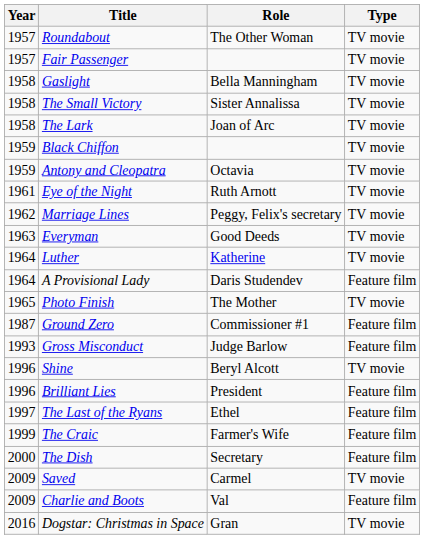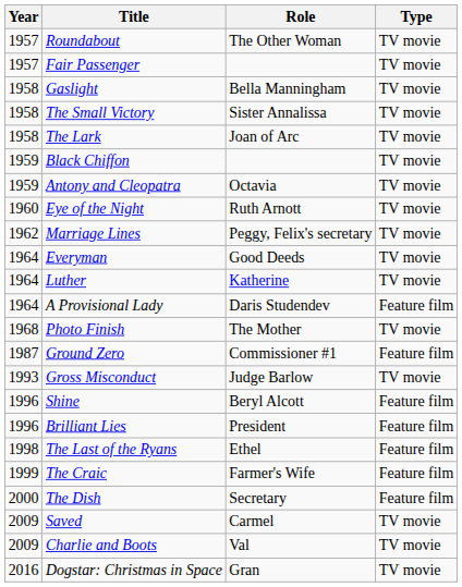 <table class="wikitable">
 <tr>
 <th>Year</th>
 <th>Title</th>
 <th>Role</th>
 <th>Type</th>
 </tr>
 <tr>
 <td>1957</td>
 <td><em><a href='#'>Roundabout</a></em></td>
 <td>The Other Woman</td>
 <td>TV movie</td>
 </tr>
 <tr>
 <td>1957</td>
 <td><em><a href='#'>Fair Passenger</a></em></td>
 <td></td>
 <td>TV movie</td>
 </tr>
 <tr>
 <td>1958</td>
 <td><em><a href='#'>Gaslight</a></em></td>
 <td>Bella Manningham</td>
 <td>TV movie</td>
 </tr>
 <tr>
 <td>1958</td>
 <td><em><a href='#'>The Small Victory</a></em></td>
 <td>Sister Annalissa</td>
 <td>TV movie</td>
 </tr>
 <tr>
 <td>1958</td>
 <td><em><a href='#'>The Lark</a></em></td>
 <td>Joan of Arc</td>
 <td>TV movie</td>
 </tr>
 <tr>
 <td>1959</td>
 <td><em><a href='#'>Black Chiffon</a></em></td>
 <td></td>
 <td>TV movie</td>
 </tr>
 <tr>
 <td>1959</td>
 <td><em><a href='#'>Antony and Cleopatra</a></em></td>
 <td>Octavia</td>
 <td>TV movie</td>
 </tr>
 <tr>
-<td>1961</td>
+<td>1960</td>
 <td><em><a href='#'>Eye of the Night</a></em></td>
 <td>Ruth Arnott</td>
 <td>TV movie</td>
 </tr>
 <tr>
 <td>1962</td>
 <td><em><a href='#'>Marriage Lines</a></em></td>
 <td>Peggy, Felix's secretary</td>
 <td>TV movie</td>
 </tr>
 <tr>
-<td>1963</td>
+<td>1964</td>
 <td><em><a href='#'>Everyman</a></em></td>
 <td>Good Deeds</td>
 <td>TV movie</td>
 </tr>
 <tr>
 <td>1964</td>
 <td><em><a href='#'>Luther</a></em></td>
 <td><a href='#'>Katherine</a></td>
 <td>TV movie</td>
 </tr>
 <tr>
 <td>1964</td>
 <td><em>A Provisional Lady</em></td>
 <td>Daris Studendev</td>
 <td>Feature film</td>
 </tr>
 <tr>
-<td>1965</td>
+<td>1968</td>
 <td><em><a href='#'>Photo Finish</a></em></td>
 <td>The Mother</td>
 <td>TV movie</td>
 </tr>
 <tr>
 <td>1987</td>
 <td><em><a href='#'>Ground Zero</a></em></td>
 <td>Commissioner #1</td>
 <td>Feature film</td>
 </tr>
 <tr>
 <td>1993</td>
 <td><em><a href='#'>Gross Misconduct</a></em></td>
 <td>Judge Barlow</td>
-<td>Feature film</td>
+<td>TV movie</td>
 </tr>
 <tr>
 <td>1996</td>
 <td><em><a href='#'>Shine</a></em></td>
 <td>Beryl Alcott</td>
-<td>TV movie</td>
+<td>Feature film</td>
 </tr>
 <tr>
 <td>1996</td>
 <td><em><a href='#'>Brilliant Lies</a></em></td>
 <td>President</td>
 <td>Feature film</td>
 </tr>
 <tr>
-<td>1997</td>
+<td>1998</td>
 <td><em><a href='#'>The Last of the Ryans</a></em></td>
 <td>Ethel</td>
 <td>Feature film</td>
 </tr>
 <tr>
 <td>1999</td>
 <td><em><a href='#'>The Craic</a></em></td>
 <td>Farmer's Wife</td>
 <td>Feature film</td>
 </tr>
 <tr>
 <td>2000</td>
 <td><em><a href='#'>The Dish</a></em></td>
 <td>Secretary</td>
 <td>Feature film</td>
 </tr>
 <tr>
 <td>2009</td>
 <td><em><a href='#'>Saved</a></em></td>
 <td>Carmel</td>
 <td>TV movie</td>
 </tr>
 <tr>
 <td>2009</td>
 <td><em><a href='#'>Charlie and Boots</a></em></td>
 <td>Val</td>
-<td>Feature film</td>
+<td>TV movie</td>
 </tr>
 <tr>
 <td>2016</td>
 <td><em>Dogstar: Christmas in Space</em></td>
 <td>Gran</td>
 <td>TV movie</td>
 </tr>
 </table>
